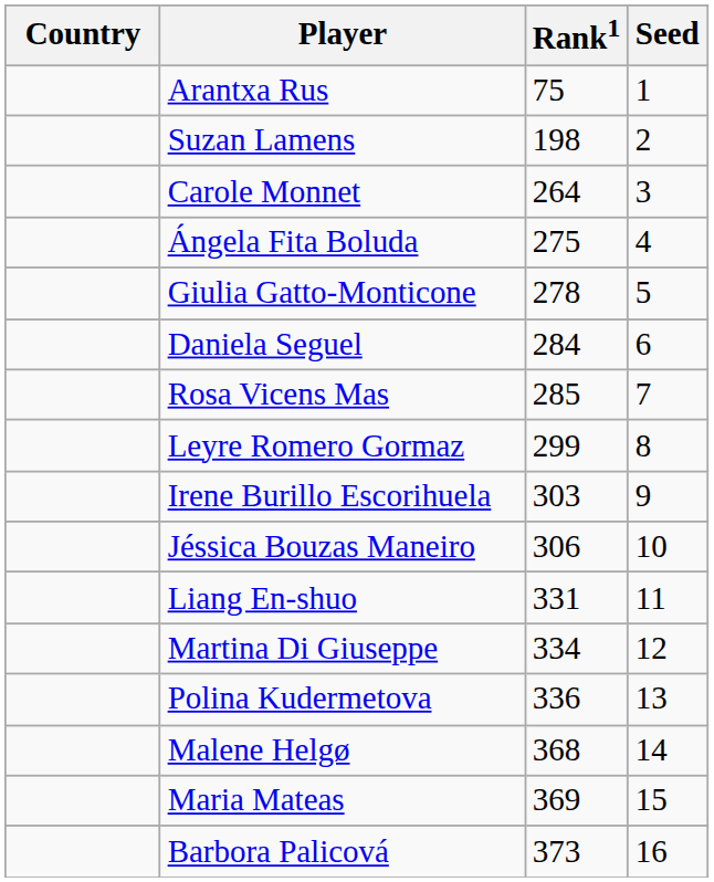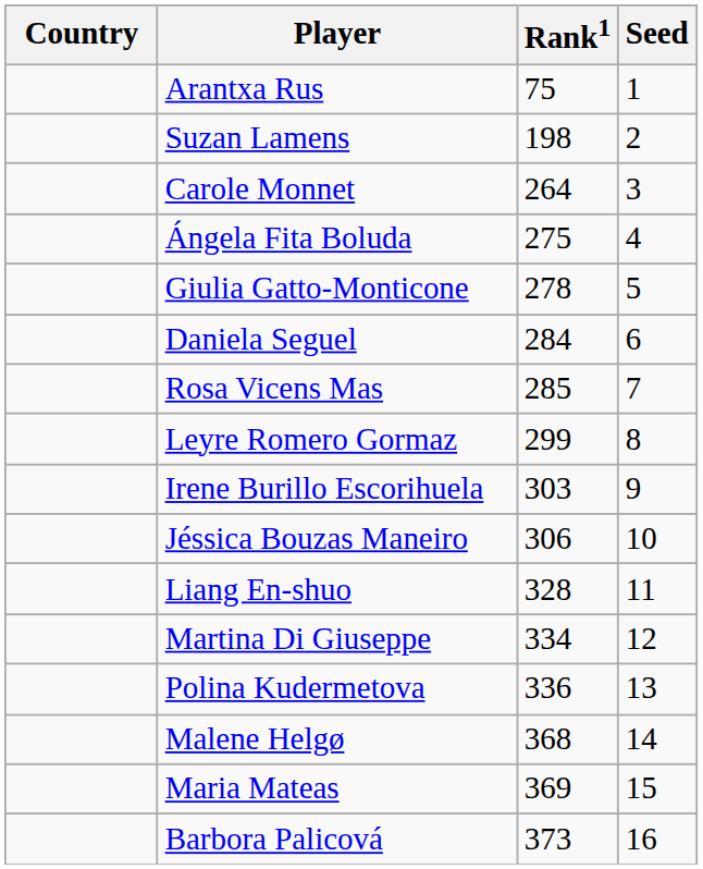 <table class="sortable wikitable">
 <tr>
 <th width="70">Country</th>
 <th width="175">Player</th>
 <th>Rank<sup>1</sup></th>
 <th>Seed</th>
 </tr>
 <tr>
 <td></td>
 <td><a href='#'>Arantxa Rus</a></td>
 <td>75</td>
 <td>1</td>
 </tr>
 <tr>
 <td></td>
 <td><a href='#'>Suzan Lamens</a></td>
 <td>198</td>
 <td>2</td>
 </tr>
 <tr>
 <td></td>
 <td><a href='#'>Carole Monnet</a></td>
 <td>264</td>
 <td>3</td>
 </tr>
 <tr>
 <td></td>
 <td><a href='#'>Ángela Fita Boluda</a></td>
 <td>275</td>
 <td>4</td>
 </tr>
 <tr>
 <td></td>
 <td><a href='#'>Giulia Gatto-Monticone</a></td>
 <td>278</td>
 <td>5</td>
 </tr>
 <tr>
 <td></td>
 <td><a href='#'>Daniela Seguel</a></td>
 <td>284</td>
 <td>6</td>
 </tr>
 <tr>
 <td></td>
 <td><a href='#'>Rosa Vicens Mas</a></td>
 <td>285</td>
 <td>7</td>
 </tr>
 <tr>
 <td></td>
 <td><a href='#'>Leyre Romero Gormaz</a></td>
 <td>299</td>
 <td>8</td>
 </tr>
 <tr>
 <td></td>
 <td><a href='#'>Irene Burillo Escorihuela</a></td>
 <td>303</td>
 <td>9</td>
 </tr>
 <tr>
 <td></td>
 <td><a href='#'>Jéssica Bouzas Maneiro</a></td>
 <td>306</td>
 <td>10</td>
 </tr>
 <tr>
 <td></td>
 <td><a href='#'>Liang En-shuo</a></td>
-<td>331</td>
+<td>328</td>
 <td>11</td>
 </tr>
 <tr>
 <td></td>
 <td><a href='#'>Martina Di Giuseppe</a></td>
 <td>334</td>
 <td>12</td>
 </tr>
 <tr>
 <td></td>
 <td><a href='#'>Polina Kudermetova</a></td>
 <td>336</td>
 <td>13</td>
 </tr>
 <tr>
 <td></td>
 <td><a href='#'>Malene Helgø</a></td>
 <td>368</td>
 <td>14</td>
 </tr>
 <tr>
 <td></td>
 <td><a href='#'>Maria Mateas</a></td>
 <td>369</td>
 <td>15</td>
 </tr>
 <tr>
 <td></td>
 <td><a href='#'>Barbora Palicová</a></td>
 <td>373</td>
 <td>16</td>
 </tr>
 </table>
